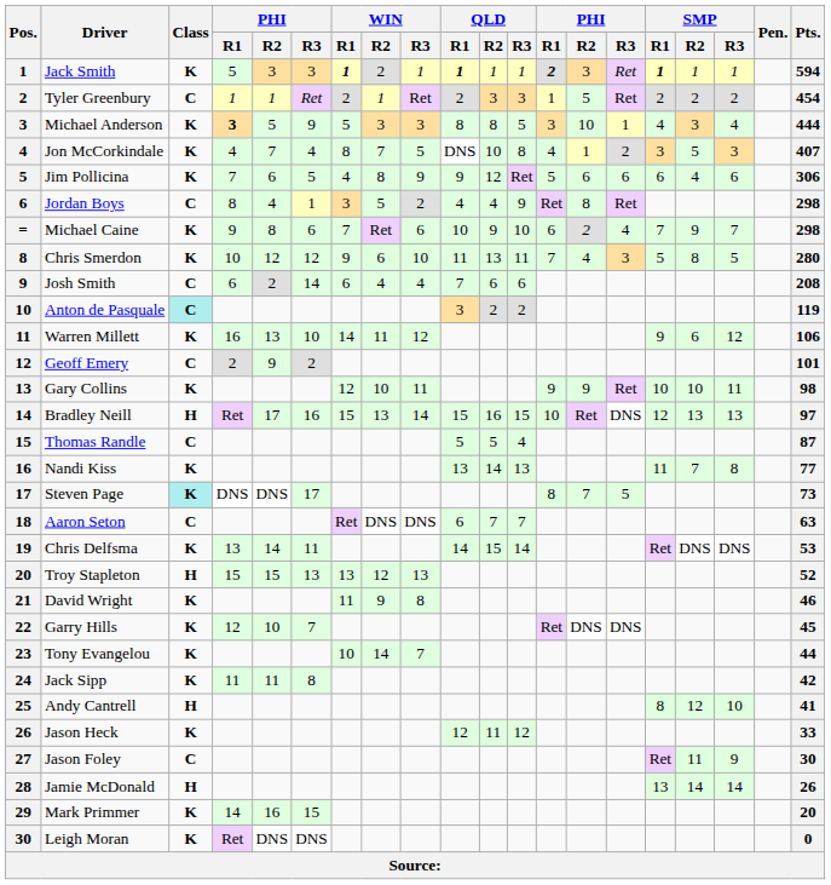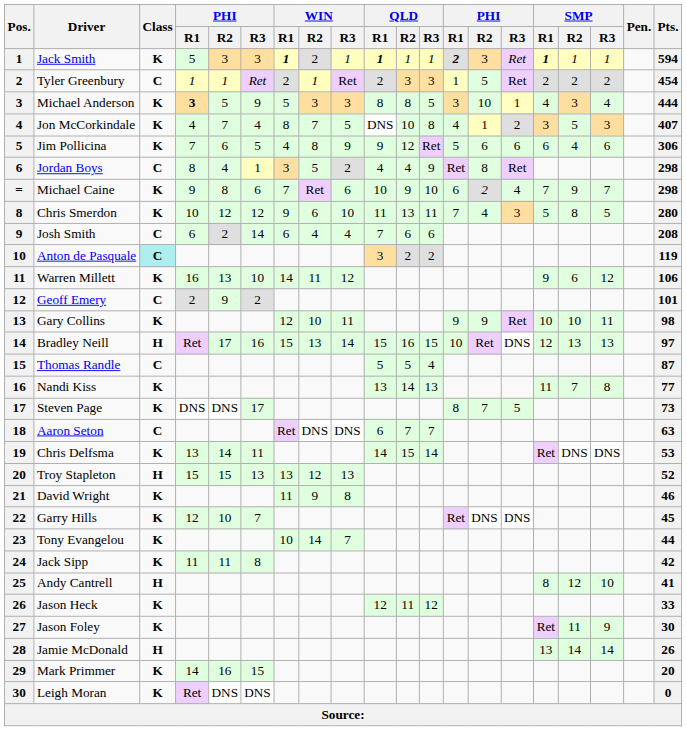 <table class="wikitable" style="font-size: 90%; text-align: center">
 <tr>
 <th rowspan=2>Pos.</th>
 <th rowspan=2>Driver</th>
 <th rowspan=2>Class</th>
 <th colspan="3"><a href='#'>PHI</a></th>
 <th colspan="3"><a href='#'>WIN</a></th>
 <th colspan="3"><a href='#'>QLD</a></th>
 <th colspan="3"><a href='#'>PHI</a></th>
 <th colspan="3"><a href='#'>SMP</a></th>
 <th rowspan=2>Pen.</th>
 <th rowspan=2>Pts.</th>
 </tr>
 <tr>
 <th>R1</th>
 <th>R2</th>
 <th>R3</th>
 <th>R1</th>
 <th>R2</th>
 <th>R3</th>
 <th>R1</th>
 <th>R2</th>
 <th>R3</th>
 <th>R1</th>
 <th>R2</th>
 <th>R3</th>
 <th>R1</th>
 <th>R2</th>
 <th>R3</th>
 </tr>
 <tr>
 <th>1</th>
 <td align=left> <a href='#'>Jack Smith</a></td>
 <td><strong><span>K</span></strong></td>
 <td style="background:#dfffdf;">5</td>
 <td style="background:#ffdf9f;">3</td>
 <td style="background:#ffdf9f;">3</td>
 <td style="background:#ffffbf;"><strong> <em>1</em> </strong></td>
 <td style="background:#dfdfdf;">2</td>
 <td style="background:#ffffbf;"><em>1</em></td>
 <td style="background:#ffffbf;"><strong> <em>1</em> </strong></td>
 <td style="background:#ffffbf;"><em>1</em></td>
 <td style="background:#ffffbf;"><em>1</em></td>
 <td style="background:#dfdfdf;"><strong> <em>2</em> </strong></td>
 <td style="background:#ffdf9f;">3</td>
 <td style="background:#efcfff;"><em>Ret</em></td>
 <td style="background:#ffffbf;"><strong> <em>1</em> </strong></td>
 <td style="background:#ffffbf;"><em>1</em></td>
 <td style="background:#ffffbf;"><em>1</em></td>
 <td></td>
 <th>594</th>
 </tr>
 <tr>
 <th>2</th>
 <td align=left> Tyler Greenbury</td>
 <td><strong><span>C</span></strong></td>
 <td style="background:#ffffbf;"><em>1</em></td>
 <td style="background:#ffffbf;"><em>1</em></td>
 <td style="background:#efcfff;"><em>Ret</em></td>
 <td style="background:#dfdfdf;">2</td>
 <td style="background:#ffffbf;"><em>1</em></td>
 <td style="background:#efcfff;">Ret</td>
 <td style="background:#dfdfdf;">2</td>
 <td style="background:#ffdf9f;">3</td>
 <td style="background:#ffdf9f;">3</td>
 <td style="background:#ffffbf;">1</td>
 <td style="background:#dfffdf;">5</td>
 <td style="background:#efcfff;">Ret</td>
 <td style="background:#dfdfdf;">2</td>
 <td style="background:#dfdfdf;">2</td>
 <td style="background:#dfdfdf;">2</td>
 <td></td>
 <th>454</th>
 </tr>
 <tr>
 <th>3</th>
 <td align=left> Michael Anderson</td>
 <td><strong><span>K</span></strong></td>
 <td style="background:#ffdf9f;"><strong>3</strong></td>
 <td style="background:#dfffdf;">5</td>
 <td style="background:#dfffdf;">9</td>
 <td style="background:#dfffdf;">5</td>
 <td style="background:#ffdf9f;">3</td>
 <td style="background:#ffdf9f;">3</td>
 <td style="background:#dfffdf;">8</td>
 <td style="background:#dfffdf;">8</td>
 <td style="background:#dfffdf;">5</td>
 <td style="background:#ffdf9f;">3</td>
 <td style="background:#dfffdf;">10</td>
 <td style="background:#ffffbf;">1</td>
 <td style="background:#dfffdf;">4</td>
 <td style="background:#ffdf9f;">3</td>
 <td style="background:#dfffdf;">4</td>
 <td></td>
 <th>444</th>
 </tr>
 <tr>
 <th>4</th>
 <td align=left> Jon McCorkindale</td>
 <td><strong><span>K</span></strong></td>
 <td style="background:#dfffdf;">4</td>
 <td style="background:#dfffdf;">7</td>
 <td style="background:#dfffdf;">4</td>
 <td style="background:#dfffdf;">8</td>
 <td style="background:#dfffdf;">7</td>
 <td style="background:#dfffdf;">5</td>
 <td style="background:#ffffff;">DNS</td>
 <td style="background:#dfffdf;">10</td>
 <td style="background:#dfffdf;">8</td>
 <td style="background:#dfffdf;">4</td>
 <td style="background:#ffffbf;">1</td>
 <td style="background:#dfdfdf;">2</td>
 <td style="background:#ffdf9f;">3</td>
 <td style="background:#dfffdf;">5</td>
 <td style="background:#ffdf9f;">3</td>
 <td></td>
 <th>407</th>
 </tr>
 <tr>
 <th>5</th>
 <td align=left> Jim Pollicina</td>
 <td><strong><span>K</span></strong></td>
 <td style="background:#dfffdf;">7</td>
 <td style="background:#dfffdf;">6</td>
 <td style="background:#dfffdf;">5</td>
 <td style="background:#dfffdf;">4</td>
 <td style="background:#dfffdf;">8</td>
 <td style="background:#dfffdf;">9</td>
 <td style="background:#dfffdf;">9</td>
 <td style="background:#dfffdf;">12</td>
 <td style="background:#efcfff;">Ret</td>
 <td style="background:#dfffdf;">5</td>
 <td style="background:#dfffdf;">6</td>
 <td style="background:#dfffdf;">6</td>
 <td style="background:#dfffdf;">6</td>
 <td style="background:#dfffdf;">4</td>
 <td style="background:#dfffdf;">6</td>
 <td></td>
 <th>306</th>
 </tr>
 <tr>
 <th>6</th>
 <td align=left> <a href='#'>Jordan Boys</a></td>
 <td><strong><span>C</span></strong></td>
 <td style="background:#dfffdf;">8</td>
 <td style="background:#dfffdf;">4</td>
 <td style="background:#ffffbf;">1</td>
 <td style="background:#ffdf9f;">3</td>
 <td style="background:#dfffdf;">5</td>
 <td style="background:#dfdfdf;">2</td>
 <td style="background:#dfffdf;">4</td>
 <td style="background:#dfffdf;">4</td>
 <td style="background:#dfffdf;">9</td>
 <td style="background:#efcfff;">Ret</td>
 <td style="background:#dfffdf;">8</td>
 <td style="background:#efcfff;">Ret</td>
 <td></td>
 <td></td>
 <td></td>
 <td></td>
 <th>298</th>
 </tr>
 <tr>
 <th>=</th>
 <td align=left> Michael Caine</td>
 <td><strong><span>K</span></strong></td>
 <td style="background:#dfffdf;">9</td>
 <td style="background:#dfffdf;">8</td>
 <td style="background:#dfffdf;">6</td>
 <td style="background:#dfffdf;">7</td>
 <td style="background:#efcfff;">Ret</td>
 <td style="background:#dfffdf;">6</td>
 <td style="background:#dfffdf;">10</td>
 <td style="background:#dfffdf;">9</td>
 <td style="background:#dfffdf;">10</td>
 <td style="background:#dfffdf;">6</td>
 <td style="background:#dfdfdf;"><em>2</em></td>
 <td style="background:#dfffdf;">4</td>
 <td style="background:#dfffdf;">7</td>
 <td style="background:#dfffdf;">9</td>
 <td style="background:#dfffdf;">7</td>
 <td></td>
 <th>298</th>
 </tr>
 <tr>
 <th>8</th>
 <td align=left> Chris Smerdon</td>
 <td><strong><span>K</span></strong></td>
 <td style="background:#dfffdf;">10</td>
 <td style="background:#dfffdf;">12</td>
 <td style="background:#dfffdf;">12</td>
 <td style="background:#dfffdf;">9</td>
 <td style="background:#dfffdf;">6</td>
 <td style="background:#dfffdf;">10</td>
 <td style="background:#dfffdf;">11</td>
 <td style="background:#dfffdf;">13</td>
 <td style="background:#dfffdf;">11</td>
 <td style="background:#dfffdf;">7</td>
 <td style="background:#dfffdf;">4</td>
 <td style="background:#ffdf9f;">3</td>
 <td style="background:#dfffdf;">5</td>
 <td style="background:#dfffdf;">8</td>
 <td style="background:#dfffdf;">5</td>
 <td></td>
 <th>280</th>
 </tr>
 <tr>
 <th>9</th>
 <td align=left> Josh Smith</td>
 <td><strong><span>C</span></strong></td>
 <td style="background:#dfffdf;">6</td>
 <td style="background:#dfdfdf;">2</td>
 <td style="background:#dfffdf;">14</td>
 <td style="background:#dfffdf;">6</td>
 <td style="background:#dfffdf;">4</td>
 <td style="background:#dfffdf;">4</td>
 <td style="background:#dfffdf;">7</td>
 <td style="background:#dfffdf;">6</td>
 <td style="background:#dfffdf;">6</td>
 <td></td>
 <td></td>
 <td></td>
 <td></td>
 <td></td>
 <td></td>
 <td></td>
 <th>208</th>
 </tr>
 <tr>
 <th>10</th>
 <td align=left> <a href='#'>Anton de Pasquale</a></td>
 <td style="background: paleturquoise;"><strong><span>C</span></strong></td>
 <td></td>
 <td></td>
 <td></td>
 <td></td>
 <td></td>
 <td></td>
 <td style="background:#ffdf9f;">3</td>
 <td style="background:#dfdfdf;">2</td>
 <td style="background:#dfdfdf;">2</td>
 <td></td>
 <td></td>
 <td></td>
 <td></td>
 <td></td>
 <td></td>
 <td></td>
 <th>119</th>
 </tr>
 <tr>
 <th>11</th>
 <td align=left> Warren Millett</td>
 <td><strong><span>K</span></strong></td>
 <td style="background:#dfffdf;">16</td>
 <td style="background:#dfffdf;">13</td>
 <td style="background:#dfffdf;">10</td>
 <td style="background:#dfffdf;">14</td>
 <td style="background:#dfffdf;">11</td>
 <td style="background:#dfffdf;">12</td>
 <td></td>
 <td></td>
 <td></td>
 <td></td>
 <td></td>
 <td></td>
 <td style="background:#dfffdf;">9</td>
 <td style="background:#dfffdf;">6</td>
 <td style="background:#dfffdf;">12</td>
 <td></td>
 <th>106</th>
 </tr>
 <tr>
 <th>12</th>
 <td align=left> <a href='#'>Geoff Emery</a></td>
 <td><strong><span>C</span></strong></td>
 <td style="background:#dfdfdf;">2</td>
 <td style="background:#dfffdf;">9</td>
 <td style="background:#dfdfdf;">2</td>
 <td></td>
 <td></td>
 <td></td>
 <td></td>
 <td></td>
 <td></td>
 <td></td>
 <td></td>
 <td></td>
 <td></td>
 <td></td>
 <td></td>
 <td></td>
 <th>101</th>
 </tr>
 <tr>
 <th>13</th>
 <td align=left> Gary Collins</td>
 <td><strong><span>K</span></strong></td>
 <td></td>
 <td></td>
 <td></td>
 <td style="background:#dfffdf;">12</td>
 <td style="background:#dfffdf;">10</td>
 <td style="background:#dfffdf;">11</td>
 <td></td>
 <td></td>
 <td></td>
 <td style="background:#dfffdf;">9</td>
 <td style="background:#dfffdf;">9</td>
 <td style="background:#efcfff;">Ret</td>
 <td style="background:#dfffdf;">10</td>
 <td style="background:#dfffdf;">10</td>
 <td style="background:#dfffdf;">11</td>
 <td></td>
 <th>98</th>
 </tr>
 <tr>
 <th>14</th>
 <td align=left> Bradley Neill</td>
 <td><strong><span>H</span></strong></td>
 <td style="background:#efcfff;">Ret</td>
 <td style="background:#dfffdf;">17</td>
 <td style="background:#dfffdf;">16</td>
 <td style="background:#dfffdf;">15</td>
 <td style="background:#dfffdf;">13</td>
 <td style="background:#dfffdf;">14</td>
 <td style="background:#dfffdf;">15</td>
 <td style="background:#dfffdf;">16</td>
 <td style="background:#dfffdf;">15</td>
 <td style="background:#dfffdf;">10</td>
 <td style="background:#efcfff;">Ret</td>
 <td style="background:#ffffff;">DNS</td>
 <td style="background:#dfffdf;">12</td>
 <td style="background:#dfffdf;">13</td>
 <td style="background:#dfffdf;">13</td>
 <td></td>
 <th>97</th>
 </tr>
 <tr>
 <th>15</th>
 <td align=left> <a href='#'>Thomas Randle</a></td>
 <td><strong><span>C</span></strong></td>
 <td></td>
 <td></td>
 <td></td>
 <td></td>
 <td></td>
 <td></td>
 <td style="background:#dfffdf;">5</td>
 <td style="background:#dfffdf;">5</td>
 <td style="background:#dfffdf;">4</td>
 <td></td>
 <td></td>
 <td></td>
 <td></td>
 <td></td>
 <td></td>
 <td></td>
 <th>87</th>
 </tr>
 <tr>
 <th>16</th>
 <td align=left> Nandi Kiss</td>
 <td><strong><span>K</span></strong></td>
 <td></td>
 <td></td>
 <td></td>
 <td></td>
 <td></td>
 <td></td>
 <td style="background:#dfffdf;">13</td>
 <td style="background:#dfffdf;">14</td>
 <td style="background:#dfffdf;">13</td>
 <td></td>
 <td></td>
 <td></td>
 <td style="background:#dfffdf;">11</td>
 <td style="background:#dfffdf;">7</td>
 <td style="background:#dfffdf;">8</td>
 <td></td>
 <th>77</th>
 </tr>
 <tr>
 <th>17</th>
 <td align=left> Steven Page</td>
-<td style="background: paleturquoise;"><strong><span>K</span></strong></td>
+<td><strong><span>K</span></strong></td>
 <td style="background:#ffffff;">DNS</td>
 <td style="background:#ffffff;">DNS</td>
 <td style="background:#dfffdf;">17</td>
 <td></td>
 <td></td>
 <td></td>
 <td></td>
 <td></td>
 <td></td>
 <td style="background:#dfffdf;">8</td>
 <td style="background:#dfffdf;">7</td>
 <td style="background:#dfffdf;">5</td>
 <td></td>
 <td></td>
 <td></td>
 <td></td>
 <th>73</th>
 </tr>
 <tr>
 <th>18</th>
 <td align=left> <a href='#'>Aaron Seton</a></td>
 <td><strong><span>C</span></strong></td>
 <td></td>
 <td></td>
 <td></td>
 <td style="background:#efcfff;">Ret</td>
 <td style="background:#ffffff;">DNS</td>
 <td style="background:#ffffff;">DNS</td>
 <td style="background:#dfffdf;">6</td>
 <td style="background:#dfffdf;">7</td>
 <td style="background:#dfffdf;">7</td>
 <td></td>
 <td></td>
 <td></td>
 <td></td>
 <td></td>
 <td></td>
 <td></td>
 <th>63</th>
 </tr>
 <tr>
 <th>19</th>
 <td align=left> Chris Delfsma</td>
 <td><strong><span>K</span></strong></td>
 <td style="background:#dfffdf;">13</td>
 <td style="background:#dfffdf;">14</td>
 <td style="background:#dfffdf;">11</td>
 <td></td>
 <td></td>
 <td></td>
 <td style="background:#dfffdf;">14</td>
 <td style="background:#dfffdf;">15</td>
 <td style="background:#dfffdf;">14</td>
 <td></td>
 <td></td>
 <td></td>
 <td style="background:#efcfff;">Ret</td>
 <td style="background:#ffffff;">DNS</td>
 <td style="background:#ffffff;">DNS</td>
 <td></td>
 <th>53</th>
 </tr>
 <tr>
 <th>20</th>
 <td align=left> Troy Stapleton</td>
 <td><strong><span>H</span></strong></td>
 <td style="background:#dfffdf;">15</td>
 <td style="background:#dfffdf;">15</td>
 <td style="background:#dfffdf;">13</td>
 <td style="background:#dfffdf;">13</td>
 <td style="background:#dfffdf;">12</td>
 <td style="background:#dfffdf;">13</td>
 <td></td>
 <td></td>
 <td></td>
 <td></td>
 <td></td>
 <td></td>
 <td></td>
 <td></td>
 <td></td>
 <td></td>
 <th>52</th>
 </tr>
 <tr>
 <th>21</th>
 <td align=left> David Wright</td>
 <td><strong><span>K</span></strong></td>
 <td></td>
 <td></td>
 <td></td>
 <td style="background:#dfffdf;">11</td>
 <td style="background:#dfffdf;">9</td>
 <td style="background:#dfffdf;">8</td>
 <td></td>
 <td></td>
 <td></td>
 <td></td>
 <td></td>
 <td></td>
 <td></td>
 <td></td>
 <td></td>
 <td></td>
 <th>46</th>
 </tr>
 <tr>
 <th>22</th>
 <td align=left> Garry Hills</td>
 <td><strong><span>K</span></strong></td>
 <td style="background:#dfffdf;">12</td>
 <td style="background:#dfffdf;">10</td>
 <td style="background:#dfffdf;">7</td>
 <td></td>
 <td></td>
 <td></td>
 <td></td>
 <td></td>
 <td></td>
 <td style="background:#efcfff;">Ret</td>
 <td style="background:#ffffff;">DNS</td>
 <td style="background:#ffffff;">DNS</td>
 <td></td>
 <td></td>
 <td></td>
 <td></td>
 <th>45</th>
 </tr>
 <tr>
 <th>23</th>
 <td align=left> Tony Evangelou</td>
 <td><strong><span>K</span></strong></td>
 <td></td>
 <td></td>
 <td></td>
 <td style="background:#dfffdf;">10</td>
 <td style="background:#dfffdf;">14</td>
 <td style="background:#dfffdf;">7</td>
 <td></td>
 <td></td>
 <td></td>
 <td></td>
 <td></td>
 <td></td>
 <td></td>
 <td></td>
 <td></td>
 <td></td>
 <th>44</th>
 </tr>
 <tr>
 <th>24</th>
 <td align=left> Jack Sipp</td>
 <td><strong><span>K</span></strong></td>
 <td style="background:#dfffdf;">11</td>
 <td style="background:#dfffdf;">11</td>
 <td style="background:#dfffdf;">8</td>
 <td></td>
 <td></td>
 <td></td>
 <td></td>
 <td></td>
 <td></td>
 <td></td>
 <td></td>
 <td></td>
 <td></td>
 <td></td>
 <td></td>
 <td></td>
 <th>42</th>
 </tr>
 <tr>
 <th>25</th>
 <td align=left> Andy Cantrell</td>
 <td><strong><span>H</span></strong></td>
 <td></td>
 <td></td>
 <td></td>
 <td></td>
 <td></td>
 <td></td>
 <td></td>
 <td></td>
 <td></td>
 <td></td>
 <td></td>
 <td></td>
 <td style="background:#dfffdf;">8</td>
 <td style="background:#dfffdf;">12</td>
 <td style="background:#dfffdf;">10</td>
 <td></td>
 <th>41</th>
 </tr>
 <tr>
 <th>26</th>
 <td align=left> Jason Heck</td>
 <td><strong><span>K</span></strong></td>
 <td></td>
 <td></td>
 <td></td>
 <td></td>
 <td></td>
 <td></td>
 <td style="background:#dfffdf;">12</td>
 <td style="background:#dfffdf;">11</td>
 <td style="background:#dfffdf;">12</td>
 <td></td>
 <td></td>
 <td></td>
 <td></td>
 <td></td>
 <td></td>
 <td></td>
 <th>33</th>
 </tr>
 <tr>
 <th>27</th>
 <td align=left> Jason Foley</td>
-<td><strong><span>C</span></strong></td>
+<td><strong><span>K</span></strong></td>
 <td></td>
 <td></td>
 <td></td>
 <td></td>
 <td></td>
 <td></td>
 <td></td>
 <td></td>
 <td></td>
 <td></td>
 <td></td>
 <td></td>
 <td style="background:#efcfff;">Ret</td>
 <td style="background:#dfffdf;">11</td>
 <td style="background:#dfffdf;">9</td>
 <td></td>
 <th>30</th>
 </tr>
 <tr>
 <th>28</th>
 <td align=left> Jamie McDonald</td>
 <td><strong><span>H</span></strong></td>
 <td></td>
 <td></td>
 <td></td>
 <td></td>
 <td></td>
 <td></td>
 <td></td>
 <td></td>
 <td></td>
 <td></td>
 <td></td>
 <td></td>
 <td style="background:#dfffdf;">13</td>
 <td style="background:#dfffdf;">14</td>
 <td style="background:#dfffdf;">14</td>
 <td></td>
 <th>26</th>
 </tr>
 <tr>
 <th>29</th>
 <td align=left> Mark Primmer</td>
 <td><strong><span>K</span></strong></td>
 <td style="background:#dfffdf;">14</td>
 <td style="background:#dfffdf;">16</td>
 <td style="background:#dfffdf;">15</td>
 <td></td>
 <td></td>
 <td></td>
 <td></td>
 <td></td>
 <td></td>
 <td></td>
 <td></td>
 <td></td>
 <td></td>
 <td></td>
 <td></td>
 <td></td>
 <th>20</th>
 </tr>
 <tr>
 <th>30</th>
 <td align=left> Leigh Moran</td>
 <td><strong><span>K</span></strong></td>
 <td style="background:#efcfff;">Ret</td>
 <td style="background:#ffffff;">DNS</td>
 <td style="background:#ffffff;">DNS</td>
 <td></td>
 <td></td>
 <td></td>
 <td></td>
 <td></td>
 <td></td>
 <td></td>
 <td></td>
 <td></td>
 <td></td>
 <td></td>
 <td></td>
 <td></td>
 <th>0</th>
 </tr>
 <tr>
 <th colspan=20>Source:</th>
 </tr>
 </table>
